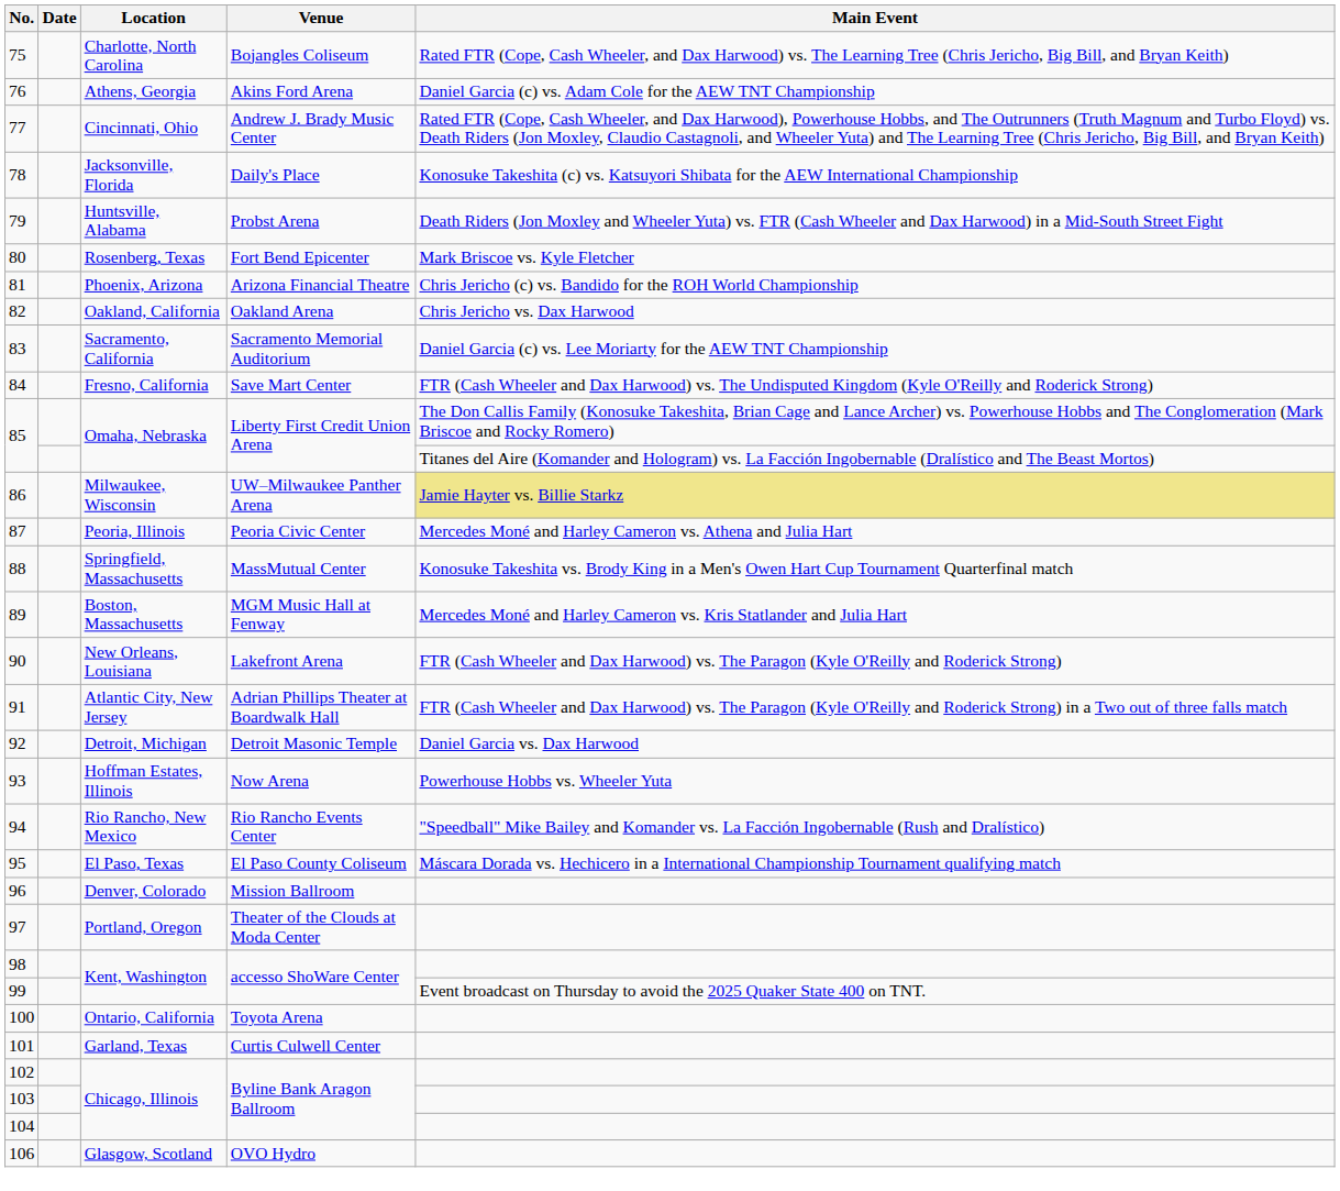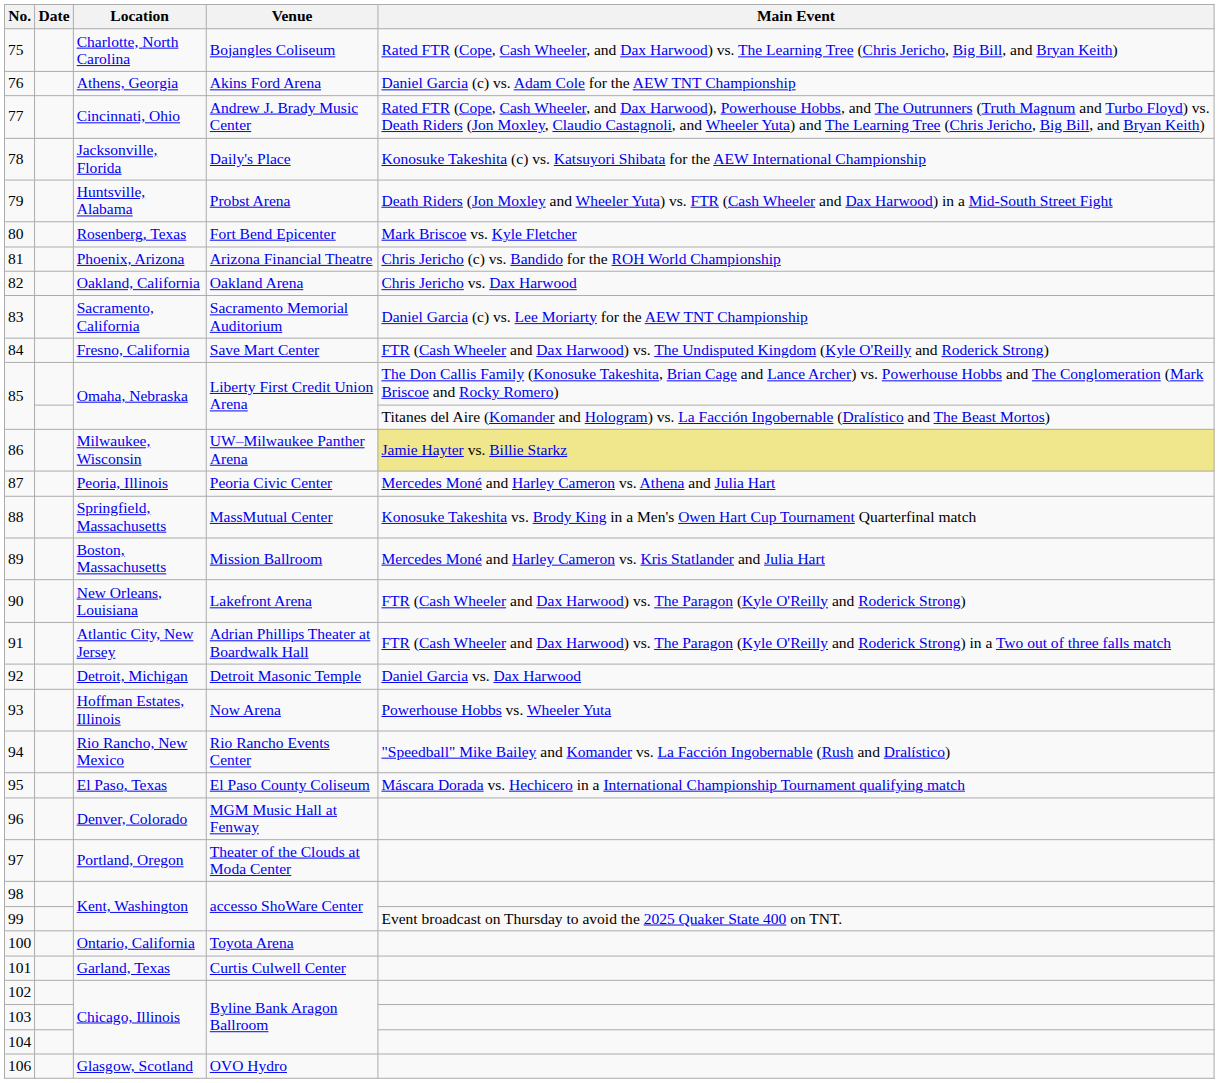 <table class="wikitable sortable">
 <tr>
 <th>No.</th>
 <th>Date</th>
 <th>Location</th>
 <th>Venue</th>
 <th>Main Event</th>
 </tr>
 <tr>
 <td>75</td>
 <td></td>
 <td><a href='#'>Charlotte, North Carolina</a></td>
 <td><a href='#'>Bojangles Coliseum</a></td>
 <td><a href='#'>Rated FTR</a> (<a href='#'>Cope</a>, <a href='#'>Cash Wheeler</a>, and <a href='#'>Dax Harwood</a>) vs. <a href='#'>The Learning Tree</a> (<a href='#'>Chris Jericho</a>, <a href='#'>Big Bill</a>, and <a href='#'>Bryan Keith</a>)</td>
 </tr>
 <tr>
 <td>76</td>
 <td></td>
 <td><a href='#'>Athens, Georgia</a></td>
 <td><a href='#'>Akins Ford Arena</a></td>
 <td><a href='#'>Daniel Garcia</a> (c) vs. <a href='#'>Adam Cole</a> for the <a href='#'>AEW TNT Championship</a></td>
 </tr>
 <tr>
 <td>77</td>
 <td><br></td>
 <td><a href='#'>Cincinnati, Ohio</a></td>
 <td><a href='#'>Andrew J. Brady Music Center</a></td>
 <td><a href='#'>Rated FTR</a> (<a href='#'>Cope</a>, <a href='#'>Cash Wheeler</a>, and <a href='#'>Dax Harwood</a>), <a href='#'>Powerhouse Hobbs</a>, and <a href='#'>The Outrunners</a> (<a href='#'>Truth Magnum</a> and <a href='#'>Turbo Floyd</a>) vs. <a href='#'>Death Riders</a> (<a href='#'>Jon Moxley</a>, <a href='#'>Claudio Castagnoli</a>, and <a href='#'>Wheeler Yuta</a>) and <a href='#'>The Learning Tree</a> (<a href='#'>Chris Jericho</a>, <a href='#'>Big Bill</a>, and <a href='#'>Bryan Keith</a>)</td>
 </tr>
 <tr>
 <td>78</td>
 <td><br></td>
 <td><a href='#'>Jacksonville, Florida</a></td>
 <td><a href='#'>Daily's Place</a></td>
 <td><a href='#'>Konosuke Takeshita</a> (c) vs. <a href='#'>Katsuyori Shibata</a> for the <a href='#'>AEW International Championship</a></td>
 </tr>
 <tr>
 <td>79</td>
 <td></td>
 <td><a href='#'>Huntsville, Alabama</a></td>
 <td><a href='#'>Probst Arena</a></td>
 <td><a href='#'>Death Riders</a> (<a href='#'>Jon Moxley</a> and <a href='#'>Wheeler Yuta</a>) vs. <a href='#'>FTR</a> (<a href='#'>Cash Wheeler</a> and <a href='#'>Dax Harwood</a>) in a <a href='#'>Mid-South Street Fight</a></td>
 </tr>
 <tr>
 <td>80</td>
 <td></td>
 <td><a href='#'>Rosenberg, Texas</a></td>
 <td><a href='#'>Fort Bend Epicenter</a></td>
 <td><a href='#'>Mark Briscoe</a> vs. <a href='#'>Kyle Fletcher</a></td>
 </tr>
 <tr>
 <td>81</td>
 <td></td>
 <td><a href='#'>Phoenix, Arizona</a></td>
 <td><a href='#'>Arizona Financial Theatre</a></td>
 <td><a href='#'>Chris Jericho</a> (c) vs. <a href='#'>Bandido</a> for the <a href='#'>ROH World Championship</a></td>
 </tr>
 <tr>
 <td>82</td>
 <td></td>
 <td><a href='#'>Oakland, California</a></td>
 <td><a href='#'>Oakland Arena</a></td>
 <td><a href='#'>Chris Jericho</a> vs. <a href='#'>Dax Harwood</a></td>
 </tr>
 <tr>
 <td>83</td>
 <td></td>
 <td><a href='#'>Sacramento, California</a></td>
 <td><a href='#'>Sacramento Memorial Auditorium</a></td>
 <td><a href='#'>Daniel Garcia</a> (c) vs. <a href='#'>Lee Moriarty</a> for the <a href='#'>AEW TNT Championship</a></td>
 </tr>
 <tr>
 <td>84</td>
 <td></td>
 <td><a href='#'>Fresno, California</a></td>
 <td><a href='#'>Save Mart Center</a></td>
 <td><a href='#'>FTR</a> (<a href='#'>Cash Wheeler</a> and <a href='#'>Dax Harwood</a>) vs. <a href='#'>The Undisputed Kingdom</a> (<a href='#'>Kyle O'Reilly</a> and <a href='#'>Roderick Strong</a>)</td>
 </tr>
 <tr>
 <td rowspan=2>85</td>
 <td></td>
 <td rowspan=2><a href='#'>Omaha, Nebraska</a></td>
 <td rowspan=2><a href='#'>Liberty First Credit Union Arena</a></td>
 <td><a href='#'>The Don Callis Family</a> (<a href='#'>Konosuke Takeshita</a>, <a href='#'>Brian Cage</a> and <a href='#'>Lance Archer</a>) vs. <a href='#'>Powerhouse Hobbs</a> and <a href='#'>The Conglomeration</a> (<a href='#'>Mark Briscoe</a> and <a href='#'>Rocky Romero</a>)</td>
 </tr>
 <tr>
 <td></td>
 <td>Titanes del Aire (<a href='#'>Komander</a> and <a href='#'>Hologram</a>) vs. <a href='#'>La Facción Ingobernable</a> (<a href='#'>Dralístico</a> and <a href='#'>The Beast Mortos</a>)</td>
 </tr>
 <tr>
 <td>86</td>
 <td></td>
 <td><a href='#'>Milwaukee, Wisconsin</a></td>
 <td><a href='#'>UW–Milwaukee Panther Arena</a></td>
 <td style="background: khaki;"><a href='#'>Jamie Hayter</a> vs. <a href='#'>Billie Starkz</a></td>
 </tr>
 <tr>
 <td>87</td>
 <td></td>
 <td><a href='#'>Peoria, Illinois</a></td>
 <td><a href='#'>Peoria Civic Center</a></td>
 <td><a href='#'>Mercedes Moné</a> and <a href='#'>Harley Cameron</a> vs. <a href='#'>Athena</a> and <a href='#'>Julia Hart</a></td>
 </tr>
 <tr>
 <td>88</td>
 <td></td>
 <td><a href='#'>Springfield, Massachusetts</a></td>
 <td><a href='#'>MassMutual Center</a></td>
 <td><a href='#'>Konosuke Takeshita</a> vs. <a href='#'>Brody King</a> in a Men's <a href='#'>Owen Hart Cup Tournament</a> Quarterfinal match</td>
 </tr>
 <tr>
 <td>89</td>
 <td><br></td>
 <td><a href='#'>Boston, Massachusetts</a></td>
-<td><a href='#'>MGM Music Hall at Fenway</a></td>
+<td><a href='#'>Mission Ballroom</a></td>
 <td><a href='#'>Mercedes Moné</a> and <a href='#'>Harley Cameron</a> vs. <a href='#'>Kris Statlander</a> and <a href='#'>Julia Hart</a></td>
 </tr>
 <tr>
 <td>90</td>
 <td></td>
 <td><a href='#'>New Orleans, Louisiana</a></td>
 <td><a href='#'>Lakefront Arena</a></td>
 <td><a href='#'>FTR</a> (<a href='#'>Cash Wheeler</a> and <a href='#'>Dax Harwood</a>) vs. <a href='#'>The Paragon</a> (<a href='#'>Kyle O'Reilly</a> and <a href='#'>Roderick Strong</a>)</td>
 </tr>
 <tr>
 <td>91</td>
 <td></td>
 <td><a href='#'>Atlantic City, New Jersey</a></td>
 <td><a href='#'>Adrian Phillips Theater at Boardwalk Hall</a></td>
 <td><a href='#'>FTR</a> (<a href='#'>Cash Wheeler</a> and <a href='#'>Dax Harwood</a>) vs. <a href='#'>The Paragon</a> (<a href='#'>Kyle O'Reilly</a> and <a href='#'>Roderick Strong</a>) in a <a href='#'>Two out of three falls match</a></td>
 </tr>
 <tr>
 <td>92</td>
 <td></td>
 <td><a href='#'>Detroit, Michigan</a></td>
 <td><a href='#'>Detroit Masonic Temple</a></td>
 <td><a href='#'>Daniel Garcia</a> vs. <a href='#'>Dax Harwood</a></td>
 </tr>
 <tr>
 <td>93</td>
 <td><br></td>
 <td><a href='#'>Hoffman Estates, Illinois</a></td>
 <td><a href='#'>Now Arena</a></td>
 <td><a href='#'>Powerhouse Hobbs</a> vs. <a href='#'>Wheeler Yuta</a></td>
 </tr>
 <tr>
 <td>94</td>
 <td></td>
 <td><a href='#'>Rio Rancho, New Mexico</a></td>
 <td><a href='#'>Rio Rancho Events Center</a></td>
 <td><a href='#'>"Speedball" Mike Bailey</a> and <a href='#'>Komander</a> vs. <a href='#'>La Facción Ingobernable</a> (<a href='#'>Rush</a> and <a href='#'>Dralístico</a>)</td>
 </tr>
 <tr>
 <td>95</td>
 <td></td>
 <td><a href='#'>El Paso, Texas</a></td>
 <td><a href='#'>El Paso County Coliseum</a></td>
 <td><a href='#'>Máscara Dorada</a> vs. <a href='#'>Hechicero</a> in a <a href='#'>International Championship Tournament qualifying match</a></td>
 </tr>
 <tr>
 <td>96</td>
 <td><br></td>
 <td><a href='#'>Denver, Colorado</a></td>
-<td><a href='#'>Mission Ballroom</a></td>
+<td><a href='#'>MGM Music Hall at Fenway</a></td>
 <td></td>
 </tr>
 <tr>
 <td>97</td>
 <td><br></td>
 <td><a href='#'>Portland, Oregon</a></td>
 <td><a href='#'>Theater of the Clouds at Moda Center</a></td>
 <td></td>
 </tr>
 <tr>
 <td>98</td>
 <td></td>
 <td rowspan=2><a href='#'>Kent, Washington</a></td>
 <td rowspan=2><a href='#'>accesso ShoWare Center</a></td>
 <td></td>
 </tr>
 <tr>
 <td>99</td>
 <td></td>
 <td>Event broadcast on Thursday to avoid the <a href='#'>2025 Quaker State 400</a> on TNT.</td>
 </tr>
 <tr>
 <td>100</td>
 <td></td>
 <td><a href='#'>Ontario, California</a></td>
 <td><a href='#'>Toyota Arena</a></td>
 <td></td>
 </tr>
 <tr>
 <td>101</td>
 <td></td>
 <td><a href='#'>Garland, Texas</a></td>
 <td><a href='#'>Curtis Culwell Center</a></td>
 <td></td>
 </tr>
 <tr>
 <td>102</td>
 <td></td>
 <td rowspan=3><a href='#'>Chicago, Illinois</a></td>
 <td rowspan=3><a href='#'>Byline Bank Aragon Ballroom</a></td>
 <td></td>
 </tr>
 <tr>
 <td>103</td>
 <td></td>
 <td></td>
 </tr>
 <tr>
 <td>104</td>
 <td></td>
 <td></td>
 </tr>
 <tr>
 <td>106</td>
 <td></td>
 <td><a href='#'>Glasgow, Scotland</a></td>
 <td><a href='#'>OVO Hydro</a></td>
 <td></td>
 </tr>
 </table>
